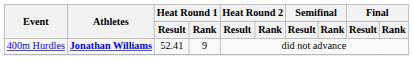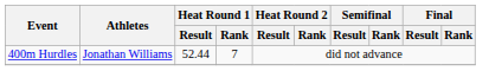 <table class="wikitable" border="1" style="font-size:90%">
 <tr>
 <th rowspan="2">Event</th>
 <th rowspan="2">Athletes</th>
 <th colspan="2">Heat Round 1</th>
 <th colspan="2">Heat Round 2</th>
 <th colspan="2">Semifinal</th>
 <th colspan="2">Final</th>
 </tr>
 <tr>
 <th>Result</th>
 <th>Rank</th>
 <th>Result</th>
 <th>Rank</th>
 <th>Result</th>
 <th>Rank</th>
 <th>Result</th>
 <th>Rank</th>
 </tr>
 <tr>
 <td><a href='#'>400m Hurdles</a></td>
-<td><strong><a href='#'>Jonathan Williams</a></strong></td>
-<td align=center>52.41</td>
-<td align=center>9</td>
+<td><a href='#'>Jonathan Williams</a></td>
+<td align=center>52.44</td>
+<td align=center>7</td>
 <td align=center colspan="6">did not advance</td>
 </tr>
 <tr>
 </tr>
 </table>
